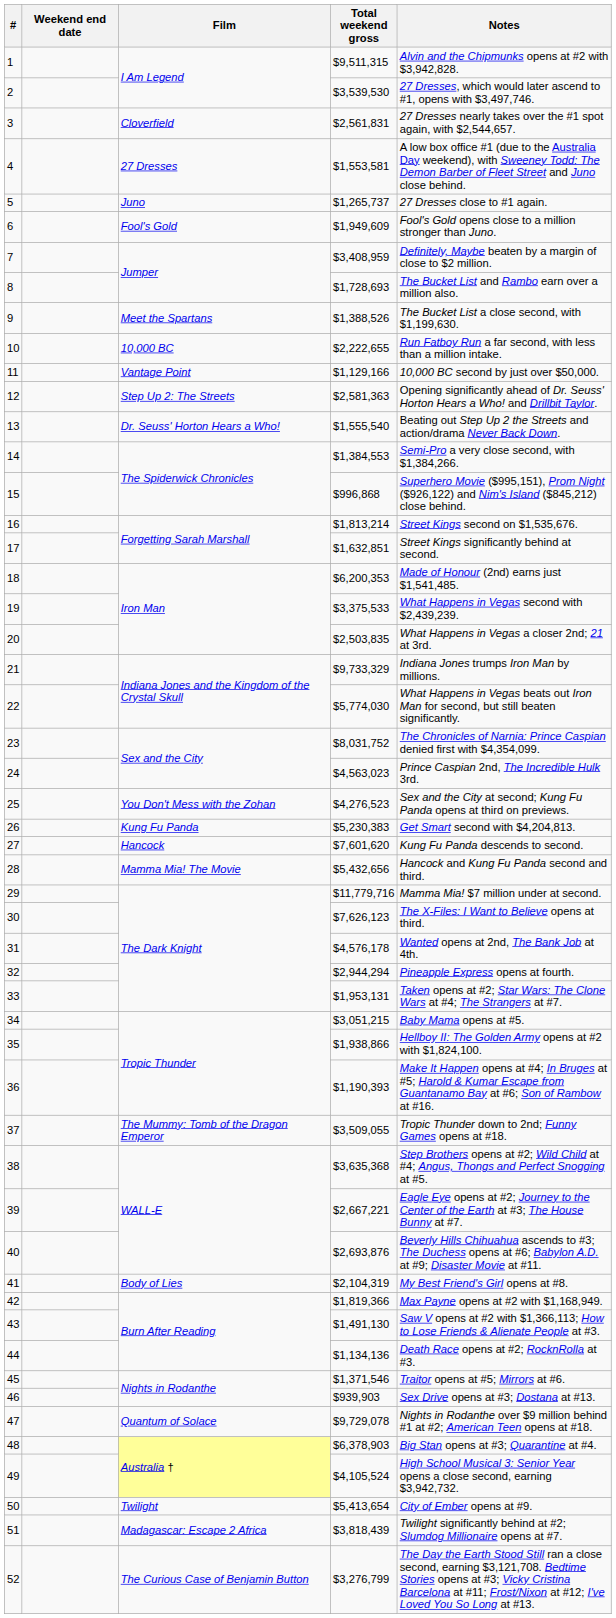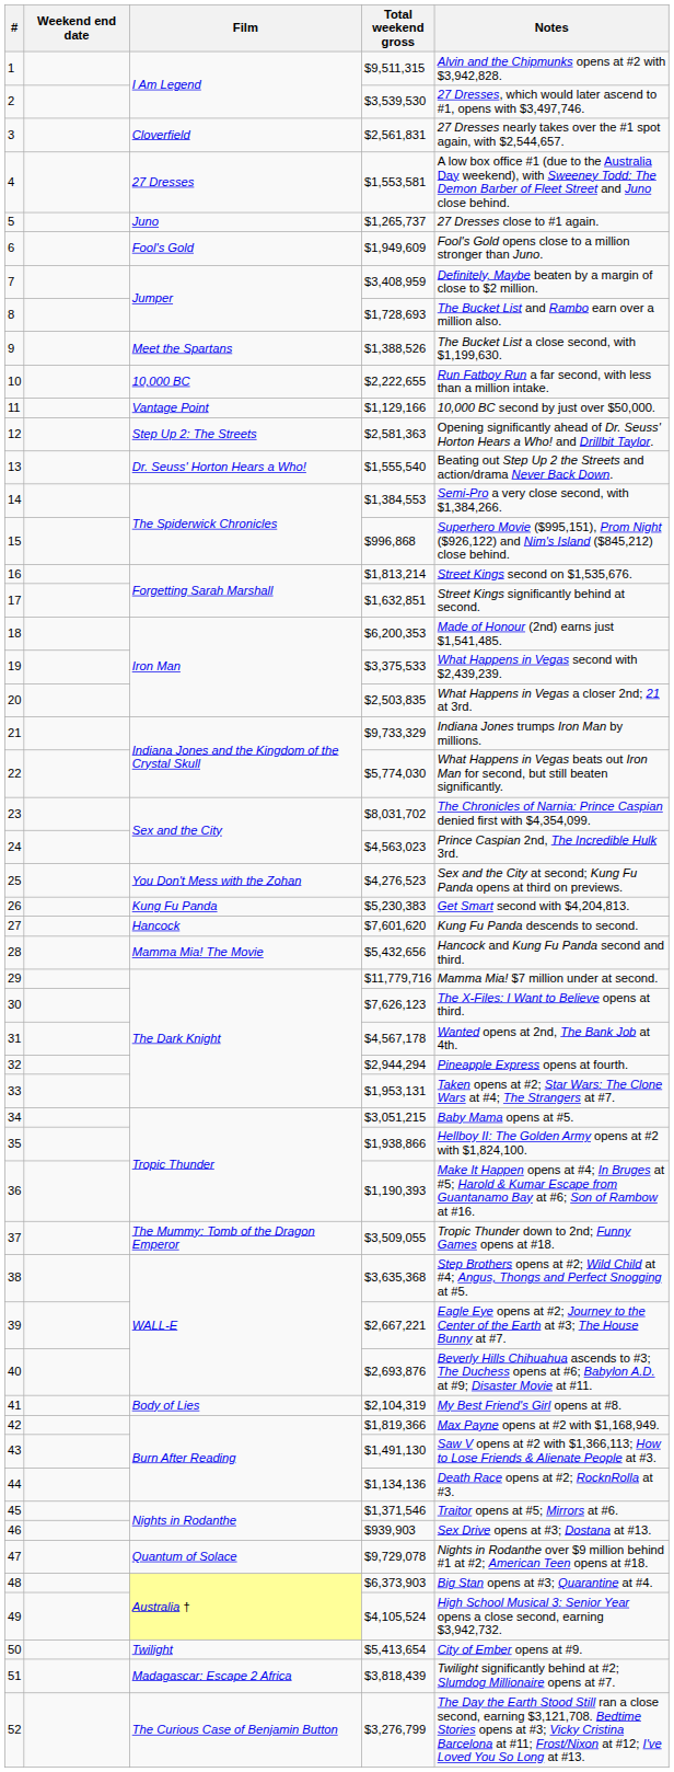 <table class="wikitable sortable">
 <tr>
 <th abbr="Week">#</th>
 <th abbr="Date" style="width:130px">Weekend end date</th>
 <th width="35%">Film</th>
 <th abbr="Gross">Total<br>weekend<br>gross</th>
 <th>Notes</th>
 </tr>
 <tr>
 <td>1</td>
 <td></td>
 <td rowspan="2"><em><a href='#'>I Am Legend</a></em></td>
 <td>$9,511,315</td>
 <td><em><a href='#'>Alvin and the Chipmunks</a></em> opens at #2 with $3,942,828.</td>
 </tr>
 <tr>
 <td>2</td>
 <td></td>
 <td>$3,539,530</td>
 <td><em><a href='#'>27 Dresses</a></em>, which would later ascend to #1, opens with $3,497,746.</td>
 </tr>
 <tr>
 <td>3</td>
 <td></td>
 <td><em><a href='#'>Cloverfield</a></em></td>
 <td>$2,561,831</td>
 <td><em>27 Dresses</em> nearly takes over the #1 spot again, with $2,544,657.</td>
 </tr>
 <tr>
 <td>4</td>
 <td></td>
 <td><em><a href='#'>27 Dresses</a></em></td>
 <td>$1,553,581</td>
 <td>A low box office #1 (due to the <a href='#'>Australia Day</a> weekend), with <em><a href='#'>Sweeney Todd: The Demon Barber of Fleet Street</a></em> and <em><a href='#'>Juno</a></em> close behind.</td>
 </tr>
 <tr>
 <td>5</td>
 <td></td>
 <td><em><a href='#'>Juno</a></em></td>
 <td>$1,265,737</td>
 <td><em>27 Dresses</em> close to #1 again.</td>
 </tr>
 <tr>
 <td>6</td>
 <td></td>
 <td><em><a href='#'>Fool's Gold</a></em></td>
 <td>$1,949,609</td>
 <td><em>Fool's Gold</em> opens close to a million stronger than <em>Juno</em>.</td>
 </tr>
 <tr>
 <td>7</td>
 <td></td>
 <td rowspan="2"><em><a href='#'>Jumper</a></em></td>
 <td>$3,408,959</td>
 <td><em><a href='#'>Definitely, Maybe</a></em> beaten by a margin of close to $2 million.</td>
 </tr>
 <tr>
 <td>8</td>
 <td></td>
 <td>$1,728,693</td>
 <td><em><a href='#'>The Bucket List</a></em> and <em><a href='#'>Rambo</a></em> earn over a million also.</td>
 </tr>
 <tr>
 <td>9</td>
 <td></td>
 <td><em><a href='#'>Meet the Spartans</a></em></td>
 <td>$1,388,526</td>
 <td><em>The Bucket List</em> a close second, with $1,199,630.</td>
 </tr>
 <tr>
 <td>10</td>
 <td></td>
 <td><em><a href='#'>10,000 BC</a></em></td>
 <td>$2,222,655</td>
 <td><em><a href='#'>Run Fatboy Run</a></em> a far second, with less than a million intake.</td>
 </tr>
 <tr>
 <td>11</td>
 <td></td>
 <td><em><a href='#'>Vantage Point</a></em></td>
 <td>$1,129,166</td>
 <td><em>10,000 BC</em> second by just over $50,000.</td>
 </tr>
 <tr>
 <td>12</td>
 <td></td>
 <td><em><a href='#'>Step Up 2: The Streets</a></em></td>
 <td>$2,581,363</td>
 <td>Opening significantly ahead of <em>Dr. Seuss' Horton Hears a Who!</em> and <em><a href='#'>Drillbit Taylor</a></em>.</td>
 </tr>
 <tr>
 <td>13</td>
 <td></td>
 <td><em><a href='#'>Dr. Seuss' Horton Hears a Who!</a></em></td>
 <td>$1,555,540</td>
 <td>Beating out <em>Step Up 2 the Streets</em> and action/drama <em><a href='#'>Never Back Down</a></em>.</td>
 </tr>
 <tr>
 <td>14</td>
 <td></td>
 <td rowspan="2"><em><a href='#'>The Spiderwick Chronicles</a></em></td>
 <td>$1,384,553</td>
 <td><em><a href='#'>Semi-Pro</a></em> a very close second, with $1,384,266.</td>
 </tr>
 <tr>
 <td>15</td>
 <td></td>
 <td>$996,868</td>
 <td><em><a href='#'>Superhero Movie</a></em> ($995,151), <em><a href='#'>Prom Night</a></em> ($926,122) and <em><a href='#'>Nim's Island</a></em> ($845,212) close behind.</td>
 </tr>
 <tr>
 <td>16</td>
 <td></td>
 <td rowspan="2"><em><a href='#'>Forgetting Sarah Marshall</a></em></td>
 <td>$1,813,214</td>
 <td><em><a href='#'>Street Kings</a></em> second on $1,535,676.</td>
 </tr>
 <tr>
 <td>17</td>
 <td></td>
 <td>$1,632,851</td>
 <td><em>Street Kings</em> significantly behind at second.</td>
 </tr>
 <tr>
 <td>18</td>
 <td></td>
 <td rowspan="3"><em><a href='#'>Iron Man</a></em></td>
 <td>$6,200,353</td>
 <td><em><a href='#'>Made of Honour</a></em> (2nd) earns just $1,541,485.</td>
 </tr>
 <tr>
 <td>19</td>
 <td></td>
 <td>$3,375,533</td>
 <td><em><a href='#'>What Happens in Vegas</a></em> second with $2,439,239.</td>
 </tr>
 <tr>
 <td>20</td>
 <td></td>
 <td>$2,503,835</td>
 <td><em>What Happens in Vegas</em> a closer 2nd; <em><a href='#'>21</a></em> at 3rd.</td>
 </tr>
 <tr>
 <td>21</td>
 <td></td>
 <td rowspan="2"><em><a href='#'>Indiana Jones and the Kingdom of the Crystal Skull</a></em></td>
 <td>$9,733,329</td>
 <td><em>Indiana Jones</em> trumps <em>Iron Man</em> by millions.</td>
 </tr>
 <tr>
 <td>22</td>
 <td></td>
 <td>$5,774,030</td>
 <td><em>What Happens in Vegas</em> beats out <em>Iron Man</em> for second, but still beaten significantly.</td>
 </tr>
 <tr>
 <td>23</td>
 <td></td>
 <td rowspan="2"><em><a href='#'>Sex and the City</a></em></td>
-<td>$8,031,752</td>
+<td>$8,031,702</td>
 <td><em><a href='#'>The Chronicles of Narnia: Prince Caspian</a></em> denied first with $4,354,099.</td>
 </tr>
 <tr>
 <td>24</td>
 <td></td>
 <td>$4,563,023</td>
 <td><em>Prince Caspian</em> 2nd, <em><a href='#'>The Incredible Hulk</a></em> 3rd.</td>
 </tr>
 <tr>
 <td>25</td>
 <td></td>
 <td><em><a href='#'>You Don't Mess with the Zohan</a></em></td>
 <td>$4,276,523</td>
 <td><em>Sex and the City</em> at second; <em>Kung Fu Panda</em> opens at third on previews.</td>
 </tr>
 <tr>
 <td>26</td>
 <td></td>
 <td><em><a href='#'>Kung Fu Panda</a></em></td>
 <td>$5,230,383</td>
 <td><em><a href='#'>Get Smart</a></em> second with $4,204,813.</td>
 </tr>
 <tr>
 <td>27</td>
 <td></td>
 <td><em><a href='#'>Hancock</a></em></td>
 <td>$7,601,620</td>
 <td><em>Kung Fu Panda</em> descends to second.</td>
 </tr>
 <tr>
 <td>28</td>
 <td></td>
 <td><em><a href='#'>Mamma Mia! The Movie</a></em></td>
 <td>$5,432,656</td>
 <td><em>Hancock</em> and <em>Kung Fu Panda</em> second and third.</td>
 </tr>
 <tr>
 <td>29</td>
 <td></td>
 <td rowspan="5"><em><a href='#'>The Dark Knight</a></em></td>
 <td>$11,779,716</td>
 <td><em>Mamma Mia!</em> $7 million under at second.</td>
 </tr>
 <tr>
 <td>30</td>
 <td></td>
 <td>$7,626,123</td>
 <td><em><a href='#'>The X-Files: I Want to Believe</a></em> opens at third.</td>
 </tr>
 <tr>
 <td>31</td>
 <td></td>
-<td>$4,576,178</td>
+<td>$4,567,178</td>
 <td><em><a href='#'>Wanted</a></em> opens at 2nd, <em><a href='#'>The Bank Job</a></em> at 4th.</td>
 </tr>
 <tr>
 <td>32</td>
 <td></td>
 <td>$2,944,294</td>
 <td><em><a href='#'>Pineapple Express</a></em> opens at fourth.</td>
 </tr>
 <tr>
 <td>33</td>
 <td></td>
 <td>$1,953,131</td>
 <td><em><a href='#'>Taken</a></em> opens at #2; <em><a href='#'>Star Wars: The Clone Wars</a></em> at #4; <em><a href='#'>The Strangers</a></em> at #7.</td>
 </tr>
 <tr>
 <td>34</td>
 <td></td>
 <td rowspan="3"><em><a href='#'>Tropic Thunder</a></em></td>
 <td>$3,051,215</td>
 <td><em><a href='#'>Baby Mama</a></em> opens at #5.</td>
 </tr>
 <tr>
 <td>35</td>
 <td></td>
 <td>$1,938,866</td>
 <td><em><a href='#'>Hellboy II: The Golden Army</a></em> opens at #2 with $1,824,100.</td>
 </tr>
 <tr>
 <td>36</td>
 <td></td>
 <td>$1,190,393</td>
 <td><em><a href='#'>Make It Happen</a></em> opens at #4; <em><a href='#'>In Bruges</a></em> at #5; <em><a href='#'>Harold & Kumar Escape from Guantanamo Bay</a></em> at #6; <em><a href='#'>Son of Rambow</a></em> at #16.</td>
 </tr>
 <tr>
 <td>37</td>
 <td></td>
 <td><em><a href='#'>The Mummy: Tomb of the Dragon Emperor</a></em></td>
 <td>$3,509,055</td>
 <td><em>Tropic Thunder</em> down to 2nd; <em><a href='#'>Funny Games</a></em> opens at #18.</td>
 </tr>
 <tr>
 <td>38</td>
 <td></td>
 <td rowspan="3"><em><a href='#'>WALL-E</a></em></td>
 <td>$3,635,368</td>
 <td><em><a href='#'>Step Brothers</a></em> opens at #2; <em><a href='#'>Wild Child</a></em> at #4; <em><a href='#'>Angus, Thongs and Perfect Snogging</a></em> at #5.</td>
 </tr>
 <tr>
 <td>39</td>
 <td></td>
 <td>$2,667,221</td>
 <td><em><a href='#'>Eagle Eye</a></em> opens at #2; <em><a href='#'>Journey to the Center of the Earth</a></em> at #3; <em><a href='#'>The House Bunny</a></em> at #7.</td>
 </tr>
 <tr>
 <td>40</td>
 <td></td>
 <td>$2,693,876</td>
 <td><em><a href='#'>Beverly Hills Chihuahua</a></em> ascends to #3; <em><a href='#'>The Duchess</a></em> opens at #6; <em><a href='#'>Babylon A.D.</a></em> at #9; <em><a href='#'>Disaster Movie</a></em> at #11.</td>
 </tr>
 <tr>
 <td>41</td>
 <td></td>
 <td><em><a href='#'>Body of Lies</a></em></td>
 <td>$2,104,319</td>
 <td><em><a href='#'>My Best Friend's Girl</a></em> opens at #8.</td>
 </tr>
 <tr>
 <td>42</td>
 <td></td>
 <td rowspan="3"><em><a href='#'>Burn After Reading</a></em></td>
 <td>$1,819,366</td>
 <td><em><a href='#'>Max Payne</a></em> opens at #2 with $1,168,949.</td>
 </tr>
 <tr>
 <td>43</td>
 <td></td>
 <td>$1,491,130</td>
 <td><em><a href='#'>Saw V</a></em> opens at #2 with $1,366,113; <em><a href='#'>How to Lose Friends & Alienate People</a></em> at #3.</td>
 </tr>
 <tr>
 <td>44</td>
 <td></td>
 <td>$1,134,136</td>
 <td><em><a href='#'>Death Race</a></em> opens at #2; <em><a href='#'>RocknRolla</a></em> at #3.</td>
 </tr>
 <tr>
 <td>45</td>
 <td></td>
 <td rowspan="2"><em><a href='#'>Nights in Rodanthe</a></em></td>
 <td>$1,371,546</td>
 <td><em><a href='#'>Traitor</a></em> opens at #5; <em><a href='#'>Mirrors</a></em> at #6.</td>
 </tr>
 <tr>
 <td>46</td>
 <td></td>
 <td>$939,903</td>
 <td><em><a href='#'>Sex Drive</a></em> opens at #3; <em><a href='#'>Dostana</a></em> at #13.</td>
 </tr>
 <tr>
 <td>47</td>
 <td></td>
 <td><em><a href='#'>Quantum of Solace</a></em></td>
 <td>$9,729,078</td>
 <td><em>Nights in Rodanthe</em> over $9 million behind #1 at #2; <em><a href='#'>American Teen</a></em> opens at #18.</td>
 </tr>
 <tr>
 <td>48</td>
 <td></td>
 <td rowspan="2" style="background-color:#FFFF99"><em><a href='#'>Australia</a></em> †</td>
-<td>$6,378,903</td>
+<td>$6,373,903</td>
 <td><em><a href='#'>Big Stan</a></em> opens at #3; <em><a href='#'>Quarantine</a></em> at #4.</td>
 </tr>
 <tr>
 <td>49</td>
 <td></td>
 <td>$4,105,524</td>
 <td><em><a href='#'>High School Musical 3: Senior Year</a></em> opens a close second, earning $3,942,732.</td>
 </tr>
 <tr>
 <td>50</td>
 <td></td>
 <td><em><a href='#'>Twilight</a></em></td>
 <td>$5,413,654</td>
 <td><em><a href='#'>City of Ember</a></em> opens at #9.</td>
 </tr>
 <tr>
 <td>51</td>
 <td></td>
 <td><em><a href='#'>Madagascar: Escape 2 Africa</a></em></td>
 <td>$3,818,439</td>
 <td><em>Twilight</em> significantly behind at #2; <em><a href='#'>Slumdog Millionaire</a></em> opens at #7.</td>
 </tr>
 <tr>
 <td>52</td>
 <td></td>
 <td><em><a href='#'>The Curious Case of Benjamin Button</a></em></td>
 <td>$3,276,799</td>
 <td><em><a href='#'>The Day the Earth Stood Still</a></em> ran a close second, earning $3,121,708. <em><a href='#'>Bedtime Stories</a></em> opens at #3; <em><a href='#'>Vicky Cristina Barcelona</a></em> at #11; <em><a href='#'>Frost/Nixon</a></em> at #12; <em><a href='#'>I've Loved You So Long</a></em> at #13.</td>
 </tr>
 </table>
